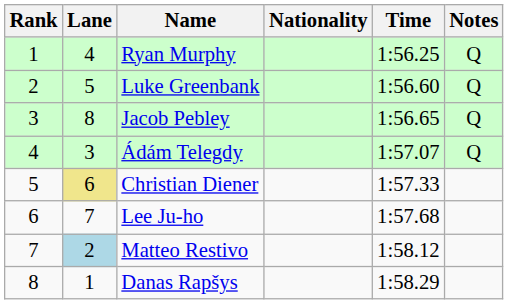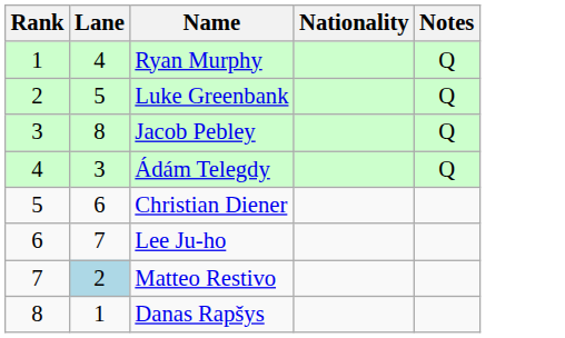 <table class="wikitable sortable" style="text-align:center">
 <tr>
 <th>Rank</th>
 <th>Lane</th>
 <th>Name</th>
 <th>Nationality</th>
-<th>Time</th>
 <th>Notes</th>
 </tr>
 <tr bgcolor=ccffcc>
 <td>1</td>
 <td>4</td>
 <td align=left><a href='#'>Ryan Murphy</a></td>
 <td align=left></td>
-<td>1:56.25</td>
 <td>Q</td>
 </tr>
 <tr bgcolor=ccffcc>
 <td>2</td>
 <td>5</td>
 <td align=left><a href='#'>Luke Greenbank</a></td>
 <td align=left></td>
-<td>1:56.60</td>
 <td>Q</td>
 </tr>
 <tr bgcolor=ccffcc>
 <td>3</td>
 <td>8</td>
 <td align=left><a href='#'>Jacob Pebley</a></td>
 <td align=left></td>
-<td>1:56.65</td>
 <td>Q</td>
 </tr>
 <tr bgcolor=ccffcc>
 <td>4</td>
 <td>3</td>
 <td align=left><a href='#'>Ádám Telegdy</a></td>
 <td align=left></td>
-<td>1:57.07</td>
 <td>Q</td>
 </tr>
 <tr>
 <td>5</td>
-<td style="background: khaki;">6</td>
+<td>6</td>
 <td align=left><a href='#'>Christian Diener</a></td>
 <td align=left></td>
-<td>1:57.33</td>
 <td></td>
 </tr>
 <tr>
 <td>6</td>
 <td>7</td>
 <td align=left><a href='#'>Lee Ju-ho</a></td>
 <td align=left></td>
-<td>1:57.68</td>
 <td></td>
 </tr>
 <tr>
 <td>7</td>
 <td style="background: lightblue;">2</td>
 <td align=left><a href='#'>Matteo Restivo</a></td>
 <td align=left></td>
-<td>1:58.12</td>
 <td></td>
 </tr>
 <tr>
 <td>8</td>
 <td>1</td>
 <td align=left><a href='#'>Danas Rapšys</a></td>
 <td align=left></td>
-<td>1:58.29</td>
 <td></td>
 </tr>
 </table>
